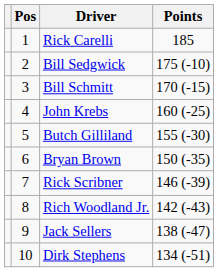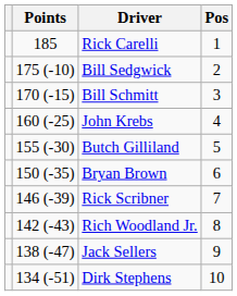 <table class="wikitable" style="font-size: 95%;">
 <tr>
 <th></th>
+<th>Points</th>
+<th>Driver</th>
 <th>Pos</th>
-<th>Driver</th>
-<th>Points</th>
 </tr>
 <tr>
 <td align="left"></td>
+<td style="text-align:center;">185</td>
+<td><a href='#'>Rick Carelli</a></td>
 <td style="text-align:center;">1</td>
-<td><a href='#'>Rick Carelli</a></td>
-<td style="text-align:center;">185</td>
 </tr>
 <tr>
 <td align="left"></td>
+<td style="text-align:center;">175 (-10)</td>
+<td><a href='#'>Bill Sedgwick</a></td>
 <td style="text-align:center;">2</td>
-<td><a href='#'>Bill Sedgwick</a></td>
-<td style="text-align:center;">175 (-10)</td>
 </tr>
 <tr>
 <td align="left"></td>
+<td style="text-align:center;">170 (-15)</td>
+<td><a href='#'>Bill Schmitt</a></td>
 <td style="text-align:center;">3</td>
-<td><a href='#'>Bill Schmitt</a></td>
-<td style="text-align:center;">170 (-15)</td>
 </tr>
 <tr>
 <td align="left"></td>
+<td style="text-align:center;">160 (-25)</td>
+<td><a href='#'>John Krebs</a></td>
 <td style="text-align:center;">4</td>
-<td><a href='#'>John Krebs</a></td>
-<td style="text-align:center;">160 (-25)</td>
 </tr>
 <tr>
 <td align="left"></td>
+<td style="text-align:center;">155 (-30)</td>
+<td><a href='#'>Butch Gilliland</a></td>
 <td style="text-align:center;">5</td>
-<td><a href='#'>Butch Gilliland</a></td>
-<td style="text-align:center;">155 (-30)</td>
 </tr>
 <tr>
 <td align="left"></td>
+<td style="text-align:center;">150 (-35)</td>
+<td><a href='#'>Bryan Brown</a></td>
 <td style="text-align:center;">6</td>
-<td><a href='#'>Bryan Brown</a></td>
-<td style="text-align:center;">150 (-35)</td>
 </tr>
 <tr>
 <td align="left"></td>
+<td style="text-align:center;">146 (-39)</td>
+<td><a href='#'>Rick Scribner</a></td>
 <td style="text-align:center;">7</td>
-<td><a href='#'>Rick Scribner</a></td>
-<td style="text-align:center;">146 (-39)</td>
 </tr>
 <tr>
 <td align="left"></td>
+<td style="text-align:center;">142 (-43)</td>
+<td><a href='#'>Rich Woodland Jr.</a></td>
 <td style="text-align:center;">8</td>
-<td><a href='#'>Rich Woodland Jr.</a></td>
-<td style="text-align:center;">142 (-43)</td>
 </tr>
 <tr>
 <td align="left"></td>
+<td style="text-align:center;">138 (-47)</td>
+<td><a href='#'>Jack Sellers</a></td>
 <td style="text-align:center;">9</td>
-<td><a href='#'>Jack Sellers</a></td>
-<td style="text-align:center;">138 (-47)</td>
 </tr>
 <tr>
 <td align="left"></td>
+<td style="text-align:center;">134 (-51)</td>
+<td><a href='#'>Dirk Stephens</a></td>
 <td style="text-align:center;">10</td>
-<td><a href='#'>Dirk Stephens</a></td>
-<td style="text-align:center;">134 (-51)</td>
 </tr>
 </table>
